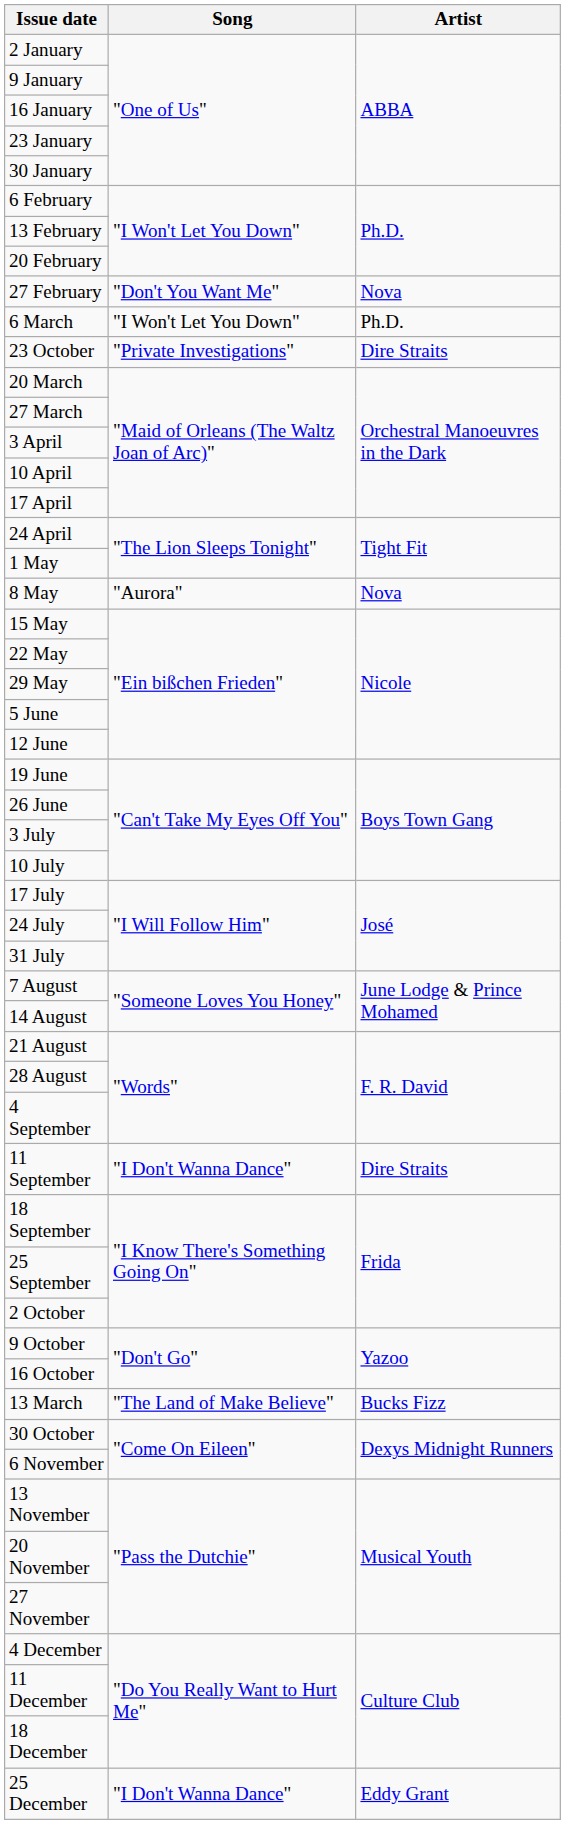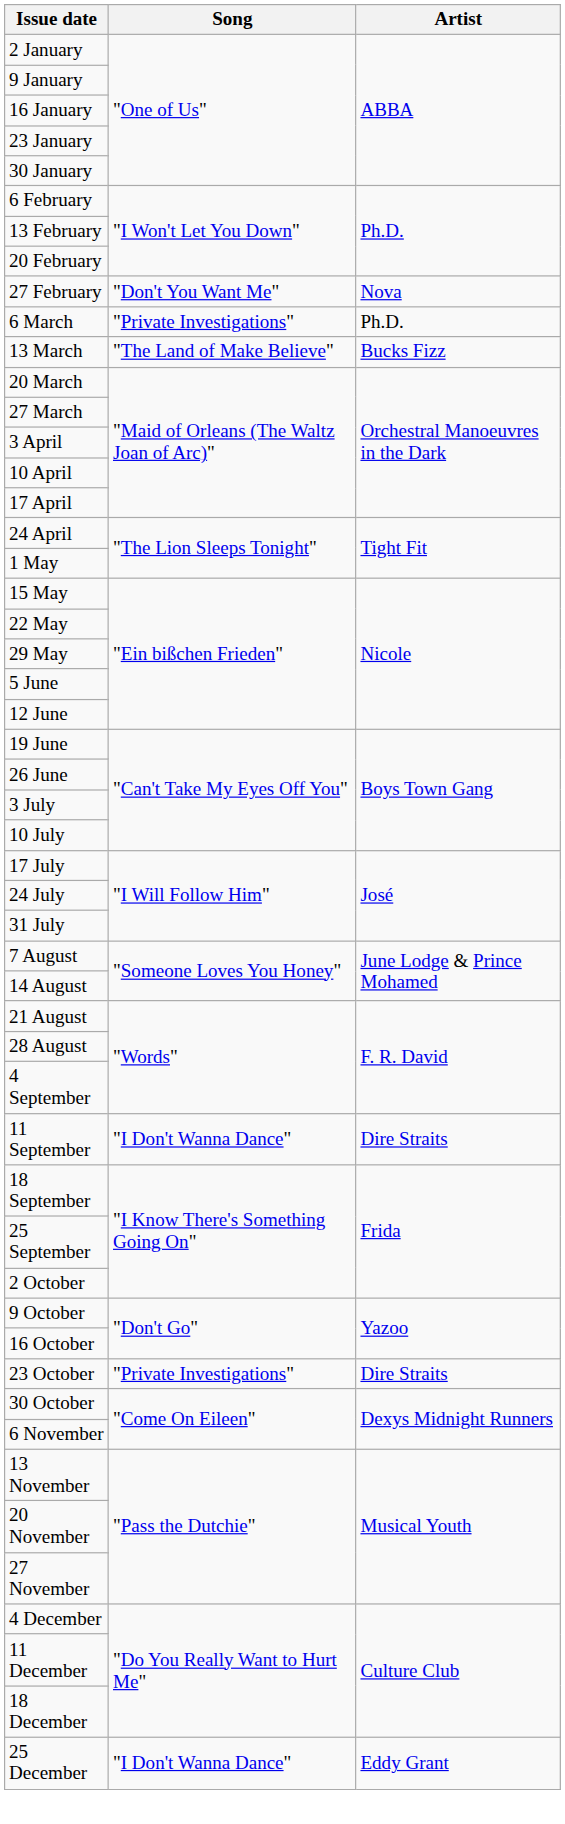 <table width="75%" class=wikitable>
 <tr>
 <th>Issue date</th>
 <th>Song</th>
 <th>Artist</th>
 </tr>
 <tr>
 <td>2 January</td>
 <td rowspan="5">"<a href='#'>One of Us</a>"</td>
 <td rowspan="5"><a href='#'>ABBA</a></td>
 </tr>
 <tr>
 <td>9 January</td>
 </tr>
 <tr>
 <td>16 January</td>
 </tr>
 <tr>
 <td>23 January</td>
 </tr>
 <tr>
 <td>30 January</td>
 </tr>
 <tr>
 <td>6 February</td>
 <td rowspan="3">"<a href='#'>I Won't Let You Down</a>"</td>
 <td rowspan="3"><a href='#'>Ph.D.</a></td>
 </tr>
 <tr>
 <td>13 February</td>
 </tr>
 <tr>
 <td>20 February</td>
 </tr>
 <tr>
 <td>27 February</td>
 <td>"<a href='#'>Don't You Want Me</a>"</td>
 <td><a href='#'>Nova</a></td>
 </tr>
 <tr>
 <td>6 March</td>
-<td>"I Won't Let You Down"</td>
+<td>"<a href='#'>Private Investigations</a>"</td>
 <td>Ph.D.</td>
 </tr>
 <tr>
-<td>23 October</td>
-<td>"<a href='#'>Private Investigations</a>"</td>
-<td><a href='#'>Dire Straits</a></td>
+<td>13 March</td>
+<td>"<a href='#'>The Land of Make Believe</a>"</td>
+<td><a href='#'>Bucks Fizz</a></td>
 </tr>
 <tr>
 <td>20 March</td>
 <td rowspan="5">"<a href='#'>Maid of Orleans (The Waltz Joan of Arc)</a>"</td>
 <td rowspan="5"><a href='#'>Orchestral Manoeuvres in the Dark</a></td>
 </tr>
 <tr>
 <td>27 March</td>
 </tr>
 <tr>
 <td>3 April</td>
 </tr>
 <tr>
 <td>10 April</td>
 </tr>
 <tr>
 <td>17 April</td>
 </tr>
 <tr>
 <td>24 April</td>
 <td rowspan="2">"<a href='#'>The Lion Sleeps Tonight</a>"</td>
 <td rowspan="2"><a href='#'>Tight Fit</a></td>
 </tr>
 <tr>
 <td>1 May</td>
-</tr>
-<tr>
-<td>8 May</td>
-<td>"Aurora"</td>
-<td><a href='#'>Nova</a></td>
 </tr>
 <tr>
 <td>15 May</td>
 <td rowspan="5">"<a href='#'>Ein bißchen Frieden</a>"</td>
 <td rowspan="5"><a href='#'>Nicole</a></td>
 </tr>
 <tr>
 <td>22 May</td>
 </tr>
 <tr>
 <td>29 May</td>
 </tr>
 <tr>
 <td>5 June</td>
 </tr>
 <tr>
 <td>12 June</td>
 </tr>
 <tr>
 <td>19 June</td>
 <td rowspan="4">"<a href='#'>Can't Take My Eyes Off You</a>"</td>
 <td rowspan="4"><a href='#'>Boys Town Gang</a></td>
 </tr>
 <tr>
 <td>26 June</td>
 </tr>
 <tr>
 <td>3 July</td>
 </tr>
 <tr>
 <td>10 July</td>
 </tr>
 <tr>
 <td>17 July</td>
 <td rowspan="3">"<a href='#'>I Will Follow Him</a>"</td>
 <td rowspan="3"><a href='#'>José</a></td>
 </tr>
 <tr>
 <td>24 July</td>
 </tr>
 <tr>
 <td>31 July</td>
 </tr>
 <tr>
 <td>7 August</td>
 <td rowspan="2">"<a href='#'>Someone Loves You Honey</a>"</td>
 <td rowspan="2"><a href='#'>June Lodge</a> & <a href='#'>Prince Mohamed</a></td>
 </tr>
 <tr>
 <td>14 August</td>
 </tr>
 <tr>
 <td>21 August</td>
 <td rowspan="3">"<a href='#'>Words</a>"</td>
 <td rowspan="3"><a href='#'>F. R. David</a></td>
 </tr>
 <tr>
 <td>28 August</td>
 </tr>
 <tr>
 <td>4 September</td>
 </tr>
 <tr>
 <td>11 September</td>
 <td>"<a href='#'>I Don't Wanna Dance</a>"</td>
 <td><a href='#'>Dire Straits</a></td>
 </tr>
 <tr>
 <td>18 September</td>
 <td rowspan="3">"<a href='#'>I Know There's Something Going On</a>"</td>
 <td rowspan="3"><a href='#'>Frida</a></td>
 </tr>
 <tr>
 <td>25 September</td>
 </tr>
 <tr>
 <td>2 October</td>
 </tr>
 <tr>
 <td>9 October</td>
 <td rowspan="2">"<a href='#'>Don't Go</a>"</td>
 <td rowspan="2"><a href='#'>Yazoo</a></td>
 </tr>
 <tr>
 <td>16 October</td>
 </tr>
 <tr>
-<td>13 March</td>
-<td>"<a href='#'>The Land of Make Believe</a>"</td>
-<td><a href='#'>Bucks Fizz</a></td>
+<td>23 October</td>
+<td>"<a href='#'>Private Investigations</a>"</td>
+<td><a href='#'>Dire Straits</a></td>
 </tr>
 <tr>
 <td>30 October</td>
 <td rowspan="2">"<a href='#'>Come On Eileen</a>"</td>
 <td rowspan="2"><a href='#'>Dexys Midnight Runners</a></td>
 </tr>
 <tr>
 <td>6 November</td>
 </tr>
 <tr>
 <td>13 November</td>
 <td rowspan="3">"<a href='#'>Pass the Dutchie</a>"</td>
 <td rowspan="3"><a href='#'>Musical Youth</a></td>
 </tr>
 <tr>
 <td>20 November</td>
 </tr>
 <tr>
 <td>27 November</td>
 </tr>
 <tr>
 <td>4 December</td>
 <td rowspan="3">"<a href='#'>Do You Really Want to Hurt Me</a>"</td>
 <td rowspan="3"><a href='#'>Culture Club</a></td>
 </tr>
 <tr>
 <td>11 December</td>
 </tr>
 <tr>
 <td>18 December</td>
 </tr>
 <tr>
 <td>25 December</td>
 <td>"<a href='#'>I Don't Wanna Dance</a>"</td>
 <td><a href='#'>Eddy Grant</a></td>
 </tr>
 </table>
